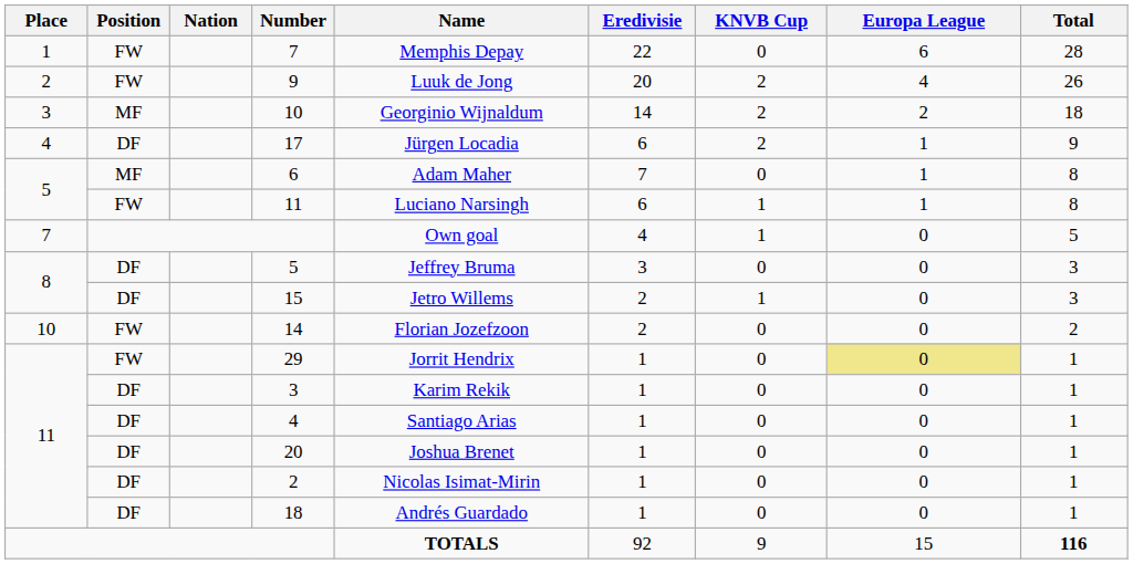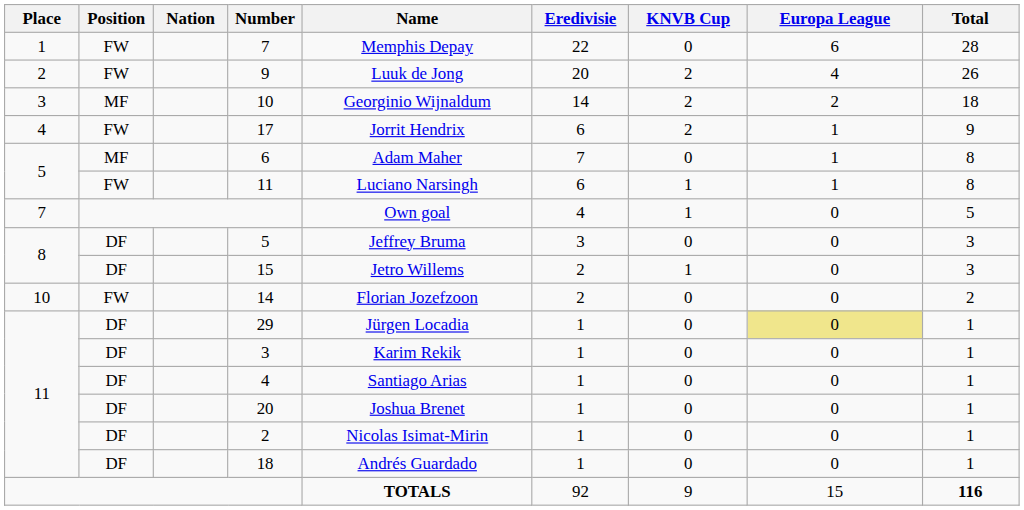 <table class="wikitable" style="font-size: 95%; text-align: center;">
 <tr>
 <th width=60>Place</th>
 <th width=60>Position</th>
 <th width=60>Nation</th>
 <th width=60>Number</th>
 <th width=200>Name</th>
 <th width=80><a href='#'>Eredivisie</a></th>
 <th width=100><a href='#'>KNVB Cup</a></th>
 <th width=150><a href='#'>Europa League</a></th>
 <th width=80>Total</th>
 </tr>
 <tr>
 <td>1</td>
 <td>FW</td>
 <td></td>
 <td>7</td>
 <td><a href='#'>Memphis Depay</a></td>
 <td>22</td>
 <td>0</td>
 <td>6</td>
 <td>28</td>
 </tr>
 <tr>
 <td>2</td>
 <td>FW</td>
 <td></td>
 <td>9</td>
 <td><a href='#'>Luuk de Jong</a></td>
 <td>20</td>
 <td>2</td>
 <td>4</td>
 <td>26</td>
 </tr>
 <tr>
 <td>3</td>
 <td>MF</td>
 <td></td>
 <td>10</td>
 <td><a href='#'>Georginio Wijnaldum</a></td>
 <td>14</td>
 <td>2</td>
 <td>2</td>
 <td>18</td>
 </tr>
 <tr>
 <td>4</td>
-<td>DF</td>
+<td>FW</td>
 <td></td>
 <td>17</td>
-<td><a href='#'>Jürgen Locadia</a></td>
+<td><a href='#'>Jorrit Hendrix</a></td>
 <td>6</td>
 <td>2</td>
 <td>1</td>
 <td>9</td>
 </tr>
 <tr>
 <td rowspan="2">5</td>
 <td>MF</td>
 <td></td>
 <td>6</td>
 <td><a href='#'>Adam Maher</a></td>
 <td>7</td>
 <td>0</td>
 <td>1</td>
 <td>8</td>
 </tr>
 <tr>
 <td>FW</td>
 <td></td>
 <td>11</td>
 <td><a href='#'>Luciano Narsingh</a></td>
 <td>6</td>
 <td>1</td>
 <td>1</td>
 <td>8</td>
 </tr>
 <tr>
 <td>7</td>
 <td colspan="3"></td>
 <td><a href='#'>Own goal</a></td>
 <td>4</td>
 <td>1</td>
 <td>0</td>
 <td>5</td>
 </tr>
 <tr>
 <td rowspan="2">8</td>
 <td>DF</td>
 <td></td>
 <td>5</td>
 <td><a href='#'>Jeffrey Bruma</a></td>
 <td>3</td>
 <td>0</td>
 <td>0</td>
 <td>3</td>
 </tr>
 <tr>
 <td>DF</td>
 <td></td>
 <td>15</td>
 <td><a href='#'>Jetro Willems</a></td>
 <td>2</td>
 <td>1</td>
 <td>0</td>
 <td>3</td>
 </tr>
 <tr>
 <td>10</td>
 <td>FW</td>
 <td></td>
 <td>14</td>
 <td><a href='#'>Florian Jozefzoon</a></td>
 <td>2</td>
 <td>0</td>
 <td>0</td>
 <td>2</td>
 </tr>
 <tr>
 <td rowspan="6">11</td>
-<td>FW</td>
+<td>DF</td>
 <td></td>
 <td>29</td>
-<td><a href='#'>Jorrit Hendrix</a></td>
+<td><a href='#'>Jürgen Locadia</a></td>
 <td>1</td>
 <td>0</td>
 <td style="background: khaki;">0</td>
 <td>1</td>
 </tr>
 <tr>
 <td>DF</td>
 <td></td>
 <td>3</td>
 <td><a href='#'>Karim Rekik</a></td>
 <td>1</td>
 <td>0</td>
 <td>0</td>
 <td>1</td>
 </tr>
 <tr>
 <td>DF</td>
 <td></td>
 <td>4</td>
 <td><a href='#'>Santiago Arias</a></td>
 <td>1</td>
 <td>0</td>
 <td>0</td>
 <td>1</td>
 </tr>
 <tr>
 <td>DF</td>
 <td></td>
 <td>20</td>
 <td><a href='#'>Joshua Brenet</a></td>
 <td>1</td>
 <td>0</td>
 <td>0</td>
 <td>1</td>
 </tr>
 <tr>
 <td>DF</td>
 <td></td>
 <td>2</td>
 <td><a href='#'>Nicolas Isimat-Mirin</a></td>
 <td>1</td>
 <td>0</td>
 <td>0</td>
 <td>1</td>
 </tr>
 <tr>
 <td>DF</td>
 <td></td>
 <td>18</td>
 <td><a href='#'>Andrés Guardado</a></td>
 <td>1</td>
 <td>0</td>
 <td>0</td>
 <td>1</td>
 </tr>
 <tr>
 <td colspan="4"></td>
 <td><strong>TOTALS</strong></td>
 <td>92</td>
 <td>9</td>
 <td>15</td>
 <td><strong>116</strong></td>
 </tr>
 </table>
